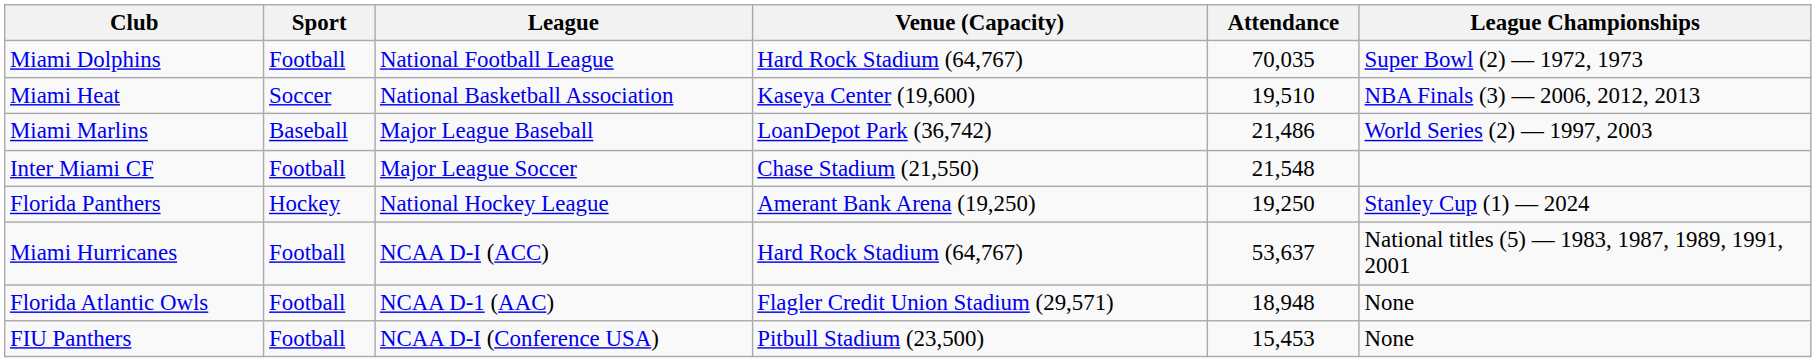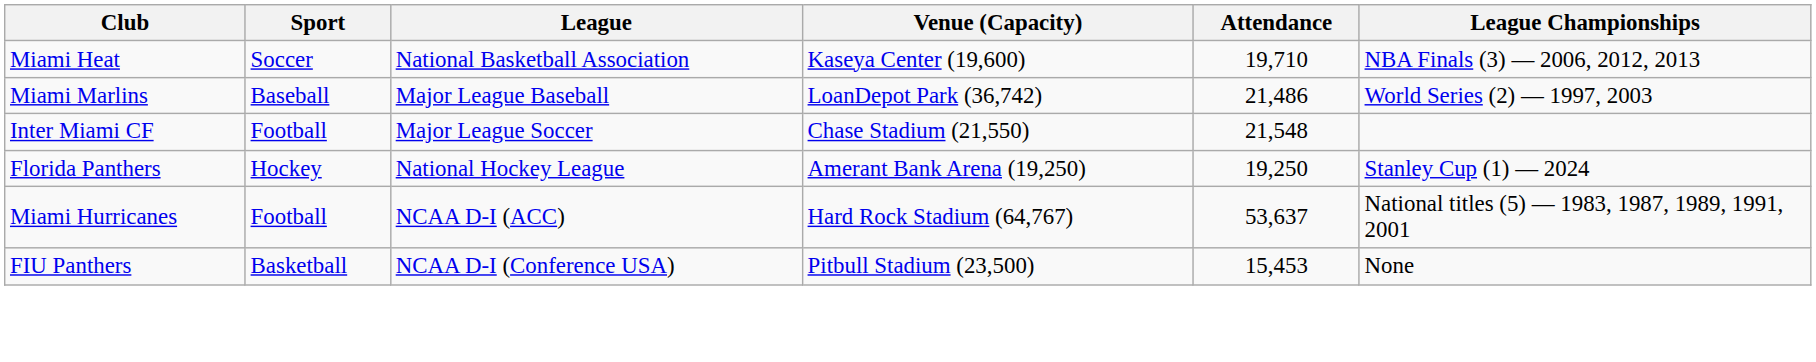 <table class="wikitable sortable" style="margin:0 auto; width:100%;">
 <tr>
 <th>Club</th>
 <th>Sport</th>
 <th>League</th>
 <th>Venue (Capacity)</th>
 <th>Attendance</th>
 <th style="width:25%;">League Championships</th>
 </tr>
 <tr>
-<td><a href='#'>Miami Dolphins</a></td>
-<td><a href='#'>Football</a></td>
-<td><a href='#'>National Football League</a></td>
-<td><a href='#'>Hard Rock Stadium</a> (64,767)</td>
-<td align=center>70,035</td>
-<td><a href='#'>Super Bowl</a> (2) — 1972, 1973</td>
-</tr>
-<tr>
 <td><a href='#'>Miami Heat</a></td>
 <td><a href='#'>Soccer</a></td>
 <td><a href='#'>National Basketball Association</a></td>
 <td><a href='#'>Kaseya Center</a> (19,600)</td>
-<td style="text-align:center;">19,510</td>
+<td style="text-align:center;">19,710</td>
 <td><a href='#'>NBA Finals</a> (3) — 2006, 2012, 2013</td>
 </tr>
 <tr>
 <td><a href='#'>Miami Marlins</a></td>
 <td><a href='#'>Baseball</a></td>
 <td><a href='#'>Major League Baseball</a></td>
 <td><a href='#'>LoanDepot Park</a> (36,742)</td>
 <td style="text-align:center;">21,486</td>
 <td><a href='#'>World Series</a> (2) — 1997, 2003</td>
 </tr>
 <tr>
 <td><a href='#'>Inter Miami CF</a></td>
 <td><a href='#'>Football</a></td>
 <td><a href='#'>Major League Soccer</a></td>
 <td><a href='#'>Chase Stadium</a> (21,550)</td>
 <td style="text-align:center;">21,548</td>
 <td></td>
 </tr>
 <tr>
 <td><a href='#'>Florida Panthers</a></td>
 <td><a href='#'>Hockey</a></td>
 <td><a href='#'>National Hockey League</a></td>
 <td><a href='#'>Amerant Bank Arena</a> (19,250)</td>
 <td style="text-align:center;">19,250</td>
 <td><a href='#'>Stanley Cup</a> (1) — 2024</td>
 </tr>
 <tr>
 <td><a href='#'>Miami Hurricanes</a></td>
 <td><a href='#'>Football</a></td>
 <td><a href='#'>NCAA D-I</a> (<a href='#'>ACC</a>)</td>
 <td><a href='#'>Hard Rock Stadium</a> (64,767)</td>
 <td align=center>53,637</td>
 <td>National titles (5) — 1983, 1987, 1989, 1991, 2001</td>
 </tr>
 <tr>
-<td><a href='#'>Florida Atlantic Owls</a></td>
-<td><a href='#'>Football</a></td>
-<td><a href='#'>NCAA D-1</a> (<a href='#'>AAC</a>)</td>
-<td><a href='#'>Flagler Credit Union Stadium</a> (29,571)</td>
-<td style="text-align:center;">18,948</td>
-<td>None</td>
-</tr>
-<tr>
 <td><a href='#'>FIU Panthers</a></td>
-<td><a href='#'>Football</a></td>
+<td><a href='#'>Basketball</a></td>
 <td><a href='#'>NCAA D-I</a> (<a href='#'>Conference USA</a>)</td>
 <td><a href='#'>Pitbull Stadium</a> (23,500)</td>
 <td align=center>15,453</td>
 <td>None</td>
 </tr>
 </table>
